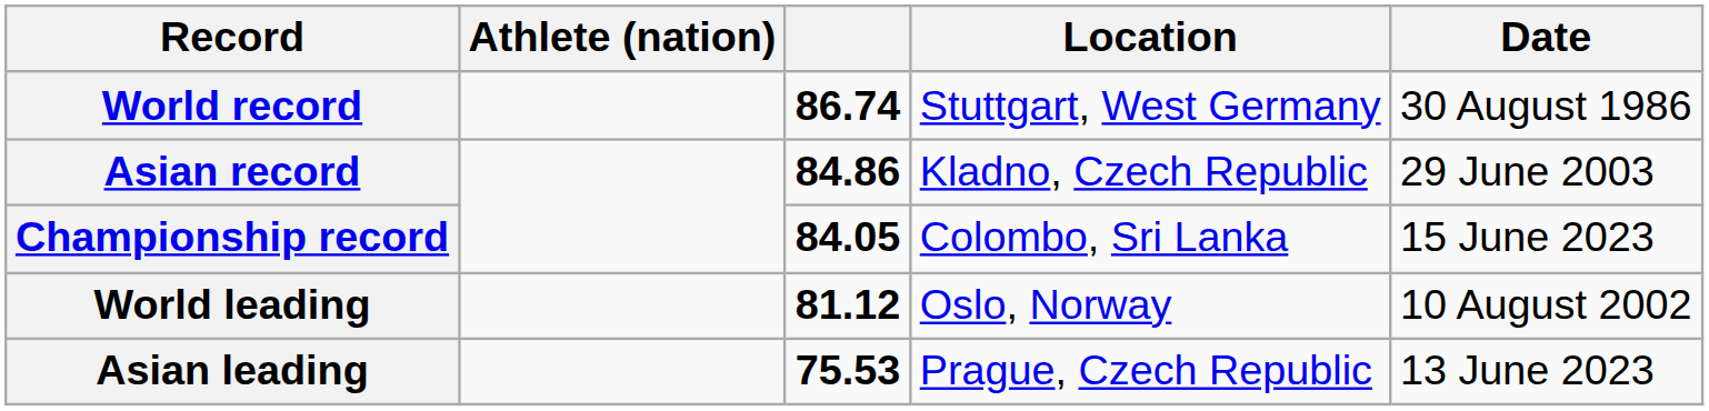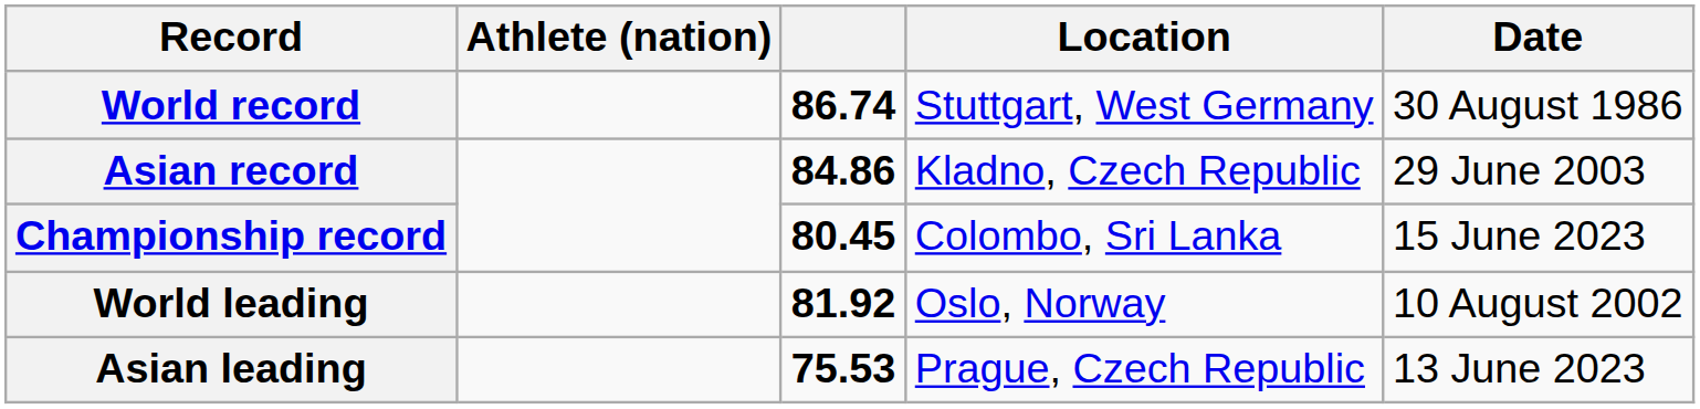 <table class="wikitable">
 <tr>
 <th scope="col">Record</th>
 <th scope="col">Athlete (nation)</th>
 <th scope="col"></th>
 <th scope="col">Location</th>
 <th scope="col">Date</th>
 </tr>
 <tr>
 <th scope="row"><a href='#'>World record</a></th>
 <td></td>
 <td align="center"><strong>86.74</strong></td>
 <td><a href='#'>Stuttgart</a>, <a href='#'>West Germany</a></td>
 <td>30 August 1986</td>
 </tr>
 <tr>
 <th scope="row"><a href='#'>Asian record</a></th>
 <td rowspan="2"></td>
 <td align="center"><strong>84.86</strong></td>
 <td><a href='#'>Kladno</a>, <a href='#'>Czech Republic</a></td>
 <td>29 June 2003</td>
 </tr>
 <tr>
 <th><a href='#'>Championship record</a></th>
-<td align="center"><strong>84.05</strong></td>
+<td align="center"><strong>80.45</strong></td>
 <td><a href='#'>Colombo</a>, <a href='#'>Sri Lanka</a></td>
 <td>15 June 2023</td>
 </tr>
 <tr>
 <th scope="row">World leading</th>
 <td></td>
-<td align="center"><strong>81.12</strong></td>
+<td align="center"><strong>81.92</strong></td>
 <td><a href='#'>Oslo</a>, <a href='#'>Norway</a></td>
 <td>10 August 2002</td>
 </tr>
 <tr>
 <th scope="row">Asian leading</th>
 <td></td>
 <td align="center"><strong>75.53</strong></td>
 <td><a href='#'>Prague</a>, <a href='#'>Czech Republic</a></td>
 <td>13 June 2023</td>
 </tr>
 </table>
